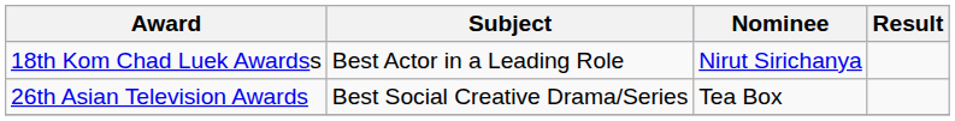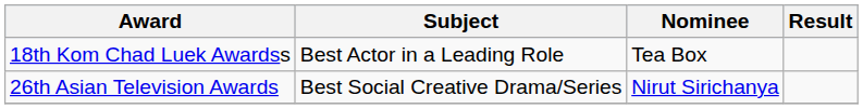 <table class="wikitable">
 <tr style="background:#b0c4de; text-align:center;">
 <th>Award</th>
 <th>Subject</th>
 <th>Nominee</th>
 <th>Result</th>
 </tr>
 <tr>
 <td><a href='#'>18th Kom Chad Luek Awards</a>s</td>
 <td>Best Actor in a Leading Role</td>
-<td><a href='#'>Nirut Sirichanya</a></td>
+<td>Tea Box</td>
 <td></td>
 </tr>
 <tr>
 <td><a href='#'>26th Asian Television Awards</a></td>
 <td>Best Social Creative Drama/Series</td>
-<td>Tea Box</td>
+<td><a href='#'>Nirut Sirichanya</a></td>
 <td></td>
 </tr>
 <tr>
 </tr>
 </table>
